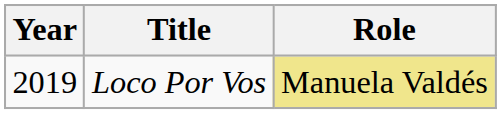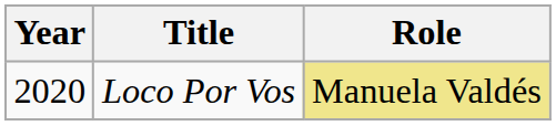 <table class="wikitable">
 <tr>
 <th>Year</th>
 <th>Title</th>
 <th>Role</th>
 </tr>
 <tr>
-<td>2019</td>
+<td>2020</td>
 <td><em>Loco Por Vos</em></td>
 <td style="background: khaki;">Manuela Valdés</td>
 </tr>
 </table>
